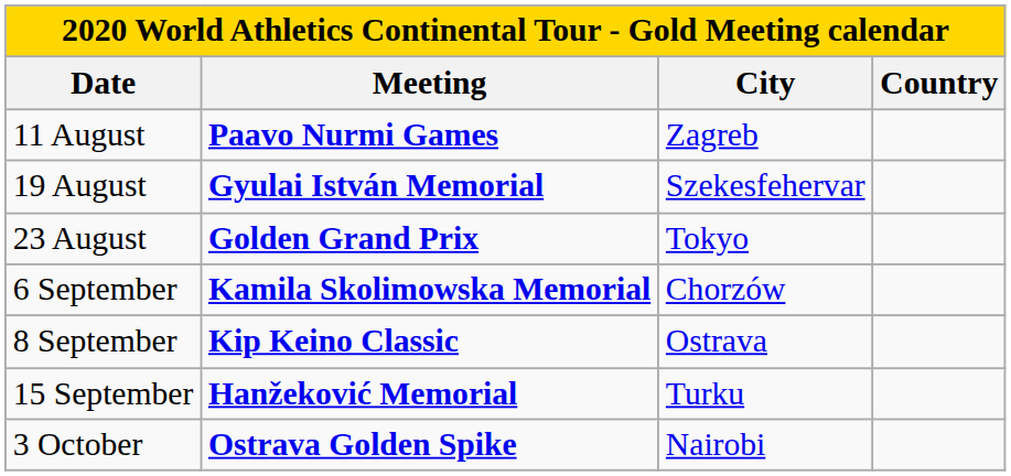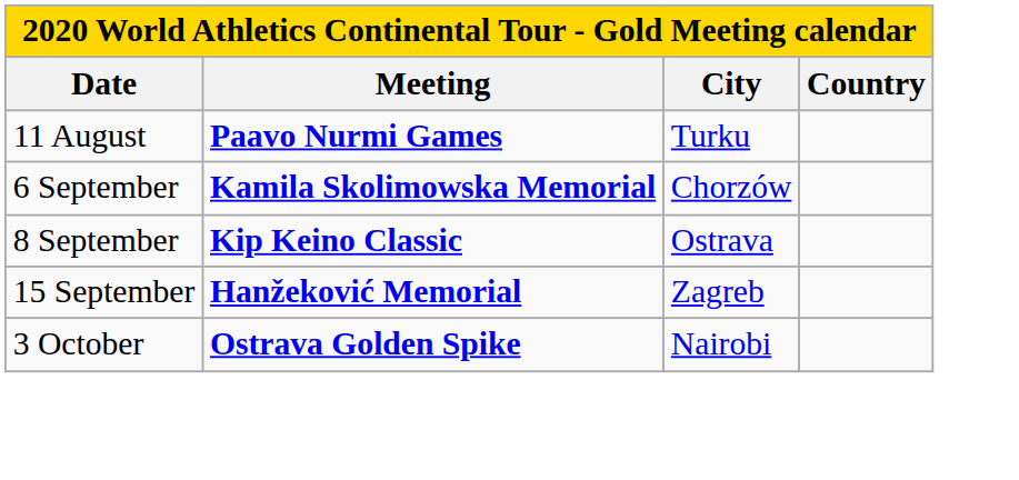 <table class="wikitable sortable">
 <tr>
 <td align=center colspan=4 bgcolor="gold"><strong>2020 World Athletics Continental Tour - Gold Meeting calendar</strong></td>
 </tr>
 <tr>
 <th>Date</th>
 <th>Meeting</th>
 <th>City</th>
 <th>Country</th>
 </tr>
 <tr>
 <td>11 August</td>
 <td><strong><a href='#'>Paavo Nurmi Games</a></strong></td>
-<td><a href='#'>Zagreb</a></td>
-<td></td>
-</tr>
-<tr>
-<td>19 August</td>
-<td><strong><a href='#'>Gyulai István Memorial</a></strong></td>
-<td><a href='#'>Szekesfehervar</a></td>
-<td></td>
-</tr>
-<tr>
-<td>23 August</td>
-<td><strong><a href='#'>Golden Grand Prix</a></strong></td>
-<td><a href='#'>Tokyo</a></td>
+<td><a href='#'>Turku</a></td>
 <td></td>
 </tr>
 <tr>
 <td>6 September</td>
 <td><strong><a href='#'>Kamila Skolimowska Memorial</a></strong></td>
 <td><a href='#'>Chorzów</a></td>
 <td></td>
 </tr>
 <tr>
 <td>8 September</td>
 <td><strong><a href='#'>Kip Keino Classic</a></strong></td>
 <td><a href='#'>Ostrava</a></td>
 <td></td>
 </tr>
 <tr>
 <td>15 September</td>
 <td><strong><a href='#'>Hanžeković Memorial</a></strong></td>
-<td><a href='#'>Turku</a></td>
+<td><a href='#'>Zagreb</a></td>
 <td></td>
 </tr>
 <tr>
 <td>3 October</td>
 <td><strong><a href='#'>Ostrava Golden Spike</a></strong></td>
 <td><a href='#'>Nairobi</a></td>
 <td></td>
 </tr>
 </table>
